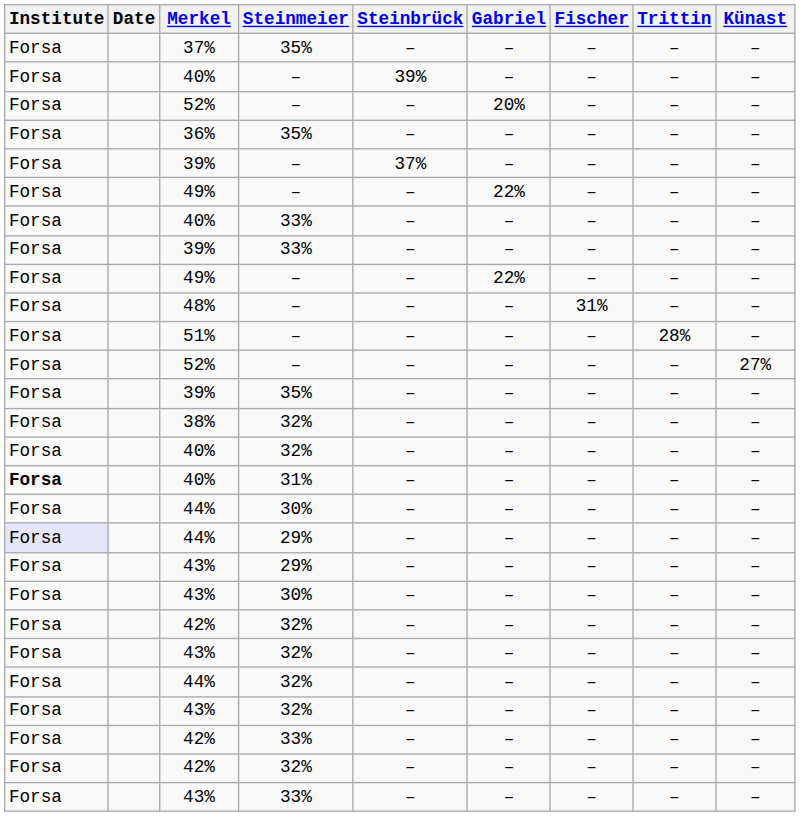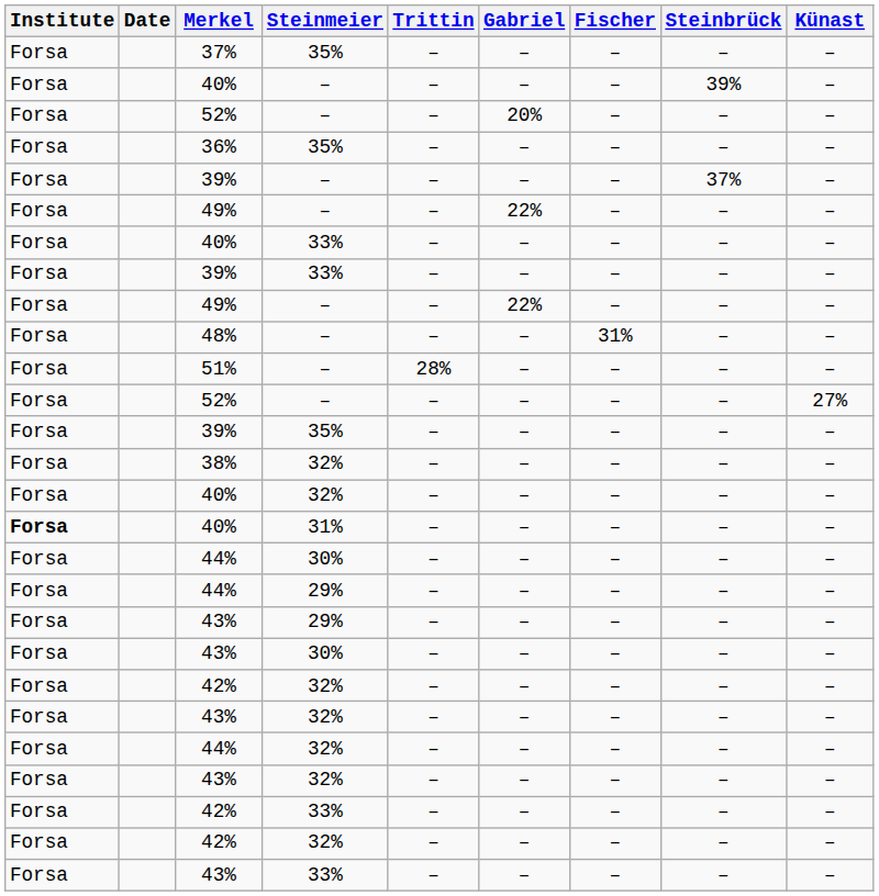 <table class="wikitable sortable" style="text-align:center">
 <tr>
 <th style="text-align:left;">Institute<br></th>
 <th style="text-align:left;">Date</th>
 <th style="width:4em"><a href='#'>Merkel</a><br></th>
 <th style="width:4em"><a href='#'>Steinmeier</a><br></th>
-<th style="width:4em"><a href='#'>Steinbrück</a><br></th>
+<th style="width:4em"><a href='#'>Trittin</a><br></th>
 <th style="width:4em"><a href='#'>Gabriel</a><br></th>
 <th style="width:4em"><a href='#'>Fischer</a><br></th>
-<th style="width:4em"><a href='#'>Trittin</a><br></th>
+<th style="width:4em"><a href='#'>Steinbrück</a><br></th>
 <th style="width:4em"><a href='#'>Künast</a><br></th>
 </tr>
 <tr>
 <td style="text-align:left;">Forsa</td>
 <td></td>
 <td>37%</td>
 <td>35%</td>
 <td>–</td>
 <td>–</td>
 <td>–</td>
 <td>–</td>
 <td>–</td>
 </tr>
 <tr>
 <td style="text-align:left;">Forsa</td>
 <td></td>
 <td>40%</td>
 <td>–</td>
-<td>39%</td>
 <td>–</td>
 <td>–</td>
 <td>–</td>
+<td>39%</td>
 <td>–</td>
 </tr>
 <tr>
 <td style="text-align:left;">Forsa</td>
 <td></td>
 <td>52%</td>
 <td>–</td>
 <td>–</td>
 <td>20%</td>
 <td>–</td>
 <td>–</td>
 <td>–</td>
 </tr>
 <tr>
 <td style="text-align:left;">Forsa</td>
 <td></td>
 <td>36%</td>
 <td>35%</td>
 <td>–</td>
 <td>–</td>
 <td>–</td>
 <td>–</td>
 <td>–</td>
 </tr>
 <tr>
 <td style="text-align:left;">Forsa</td>
 <td></td>
 <td>39%</td>
 <td>–</td>
-<td>37%</td>
 <td>–</td>
 <td>–</td>
 <td>–</td>
+<td>37%</td>
 <td>–</td>
 </tr>
 <tr>
 <td style="text-align:left;">Forsa</td>
 <td></td>
 <td>49%</td>
 <td>–</td>
 <td>–</td>
 <td>22%</td>
 <td>–</td>
 <td>–</td>
 <td>–</td>
 </tr>
 <tr>
 <td style="text-align:left;">Forsa</td>
 <td></td>
 <td>40%</td>
 <td>33%</td>
 <td>–</td>
 <td>–</td>
 <td>–</td>
 <td>–</td>
 <td>–</td>
 </tr>
 <tr>
 <td style="text-align:left;">Forsa</td>
 <td></td>
 <td>39%</td>
 <td>33%</td>
 <td>–</td>
 <td>–</td>
 <td>–</td>
 <td>–</td>
 <td>–</td>
 </tr>
 <tr>
 <td style="text-align:left;">Forsa</td>
 <td></td>
 <td>49%</td>
 <td>–</td>
 <td>–</td>
 <td>22%</td>
 <td>–</td>
 <td>–</td>
 <td>–</td>
 </tr>
 <tr>
 <td style="text-align:left;">Forsa</td>
 <td></td>
 <td>48%</td>
 <td>–</td>
 <td>–</td>
 <td>–</td>
 <td>31%</td>
 <td>–</td>
 <td>–</td>
 </tr>
 <tr>
 <td style="text-align:left;">Forsa</td>
 <td></td>
 <td>51%</td>
 <td>–</td>
+<td>28%</td>
 <td>–</td>
 <td>–</td>
 <td>–</td>
-<td>28%</td>
 <td>–</td>
 </tr>
 <tr>
 <td style="text-align:left;">Forsa</td>
 <td></td>
 <td>52%</td>
 <td>–</td>
 <td>–</td>
 <td>–</td>
 <td>–</td>
 <td>–</td>
 <td>27%</td>
 </tr>
 <tr>
 <td style="text-align:left;">Forsa</td>
 <td></td>
 <td>39%</td>
 <td>35%</td>
 <td>–</td>
 <td>–</td>
 <td>–</td>
 <td>–</td>
 <td>–</td>
 </tr>
 <tr>
 <td style="text-align:left;">Forsa</td>
 <td></td>
 <td>38%</td>
 <td>32%</td>
 <td>–</td>
 <td>–</td>
 <td>–</td>
 <td>–</td>
 <td>–</td>
 </tr>
 <tr>
 <td style="text-align:left;">Forsa</td>
 <td></td>
 <td>40%</td>
 <td>32%</td>
 <td>–</td>
 <td>–</td>
 <td>–</td>
 <td>–</td>
 <td>–</td>
 </tr>
 <tr>
 <td style="text-align:left;"><strong>Forsa</strong></td>
 <td></td>
 <td>40%</td>
 <td>31%</td>
 <td>–</td>
 <td>–</td>
 <td>–</td>
 <td>–</td>
 <td>–</td>
 </tr>
 <tr>
 <td style="text-align:left;">Forsa</td>
 <td></td>
 <td>44%</td>
 <td>30%</td>
 <td>–</td>
 <td>–</td>
 <td>–</td>
 <td>–</td>
 <td>–</td>
 </tr>
 <tr>
-<td style="background: lavender; text-align:left;">Forsa</td>
+<td style="text-align:left;">Forsa</td>
 <td></td>
 <td>44%</td>
 <td>29%</td>
 <td>–</td>
 <td>–</td>
 <td>–</td>
 <td>–</td>
 <td>–</td>
 </tr>
 <tr>
 <td style="text-align:left;">Forsa</td>
 <td></td>
 <td>43%</td>
 <td>29%</td>
 <td>–</td>
 <td>–</td>
 <td>–</td>
 <td>–</td>
 <td>–</td>
 </tr>
 <tr>
 <td style="text-align:left;">Forsa</td>
 <td></td>
 <td>43%</td>
 <td>30%</td>
 <td>–</td>
 <td>–</td>
 <td>–</td>
 <td>–</td>
 <td>–</td>
 </tr>
 <tr>
 <td style="text-align:left;">Forsa</td>
 <td></td>
 <td>42%</td>
 <td>32%</td>
 <td>–</td>
 <td>–</td>
 <td>–</td>
 <td>–</td>
 <td>–</td>
 </tr>
 <tr>
 <td style="text-align:left;">Forsa</td>
 <td></td>
 <td>43%</td>
 <td>32%</td>
 <td>–</td>
 <td>–</td>
 <td>–</td>
 <td>–</td>
 <td>–</td>
 </tr>
 <tr>
 <td style="text-align:left;">Forsa</td>
 <td></td>
 <td>44%</td>
 <td>32%</td>
 <td>–</td>
 <td>–</td>
 <td>–</td>
 <td>–</td>
 <td>–</td>
 </tr>
 <tr>
 <td style="text-align:left;">Forsa</td>
 <td></td>
 <td>43%</td>
 <td>32%</td>
 <td>–</td>
 <td>–</td>
 <td>–</td>
 <td>–</td>
 <td>–</td>
 </tr>
 <tr>
 <td style="text-align:left;">Forsa</td>
 <td></td>
 <td>42%</td>
 <td>33%</td>
 <td>–</td>
 <td>–</td>
 <td>–</td>
 <td>–</td>
 <td>–</td>
 </tr>
 <tr>
 <td style="text-align:left;">Forsa</td>
 <td></td>
 <td>42%</td>
 <td>32%</td>
 <td>–</td>
 <td>–</td>
 <td>–</td>
 <td>–</td>
 <td>–</td>
 </tr>
 <tr>
 <td style="text-align:left;">Forsa</td>
 <td></td>
 <td>43%</td>
 <td>33%</td>
 <td>–</td>
 <td>–</td>
 <td>–</td>
 <td>–</td>
 <td>–</td>
 </tr>
 </table>
